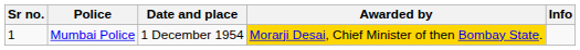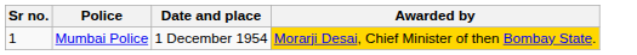 <table class=wikitable>
 <tr>
 <th>Sr no.</th>
 <th>Police</th>
 <th>Date and place</th>
 <th>Awarded by</th>
-<th>Info</th>
 </tr>
 <tr>
 <td>1</td>
 <td><a href='#'>Mumbai Police</a></td>
 <td>1 December 1954</td>
 <td style="background: gold;"><a href='#'>Morarji Desai</a>, Chief Minister of then <a href='#'>Bombay State</a>.</td>
-<td></td>
 </tr>
 </table>
